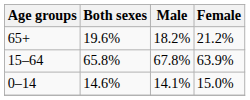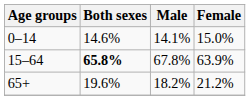 <table class="wikitable">
 <tr>
 <th>Age groups</th>
 <th>Both sexes</th>
 <th>Male</th>
 <th>Female</th>
 </tr>
 <tr>
+<td>0–14</td>
+<td>14.6%</td>
+<td>14.1%</td>
+<td>15.0%</td>
+</tr>
+<tr>
+<td>15–64</td>
+<td><strong>65.8%</strong></td>
+<td>67.8%</td>
+<td>63.9%</td>
+</tr>
+<tr>
 <td>65+</td>
 <td>19.6%</td>
 <td>18.2%</td>
 <td>21.2%</td>
 </tr>
 <tr>
-<td>15–64</td>
-<td>65.8%</td>
-<td>67.8%</td>
-<td>63.9%</td>
-</tr>
-<tr>
-<td>0–14</td>
-<td>14.6%</td>
-<td>14.1%</td>
-<td>15.0%</td>
-</tr>
-<tr>
 </tr>
 </table>
